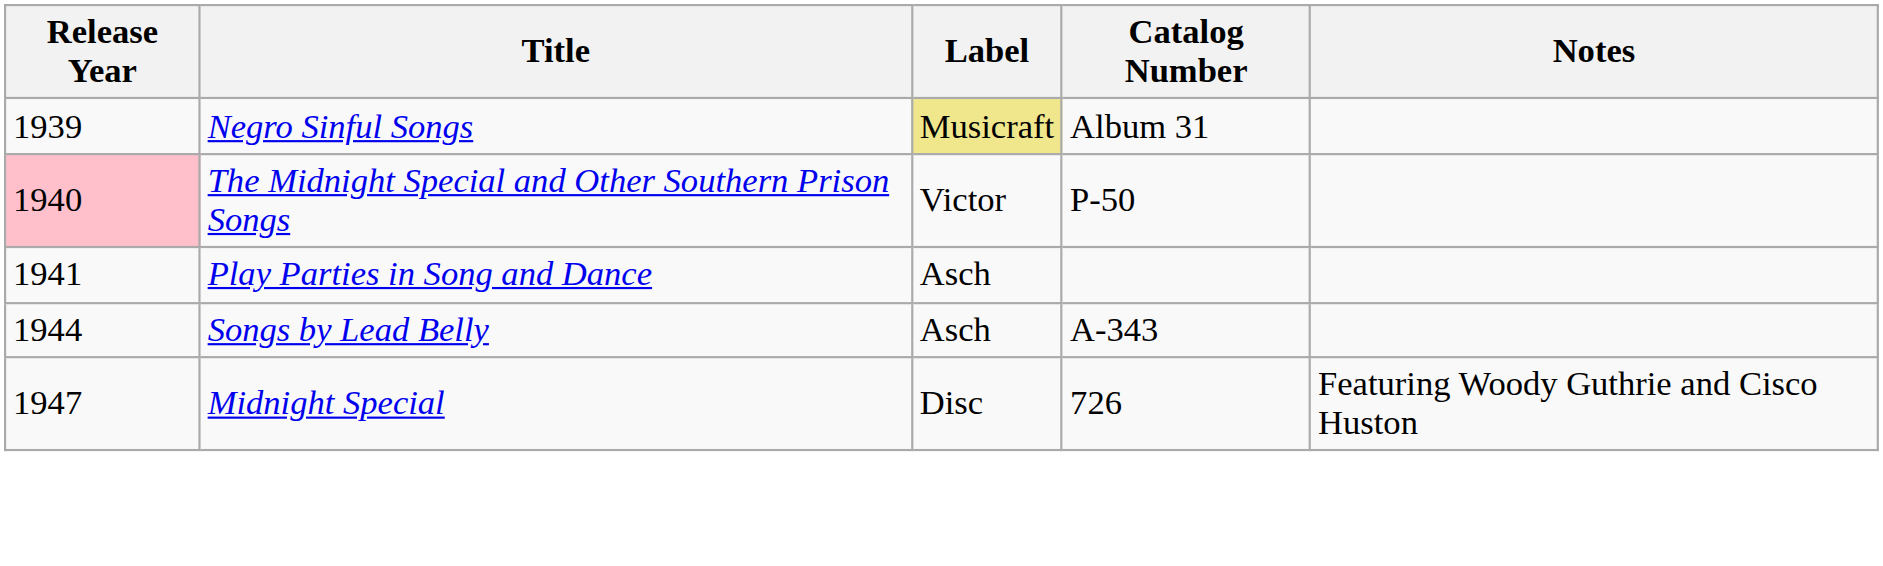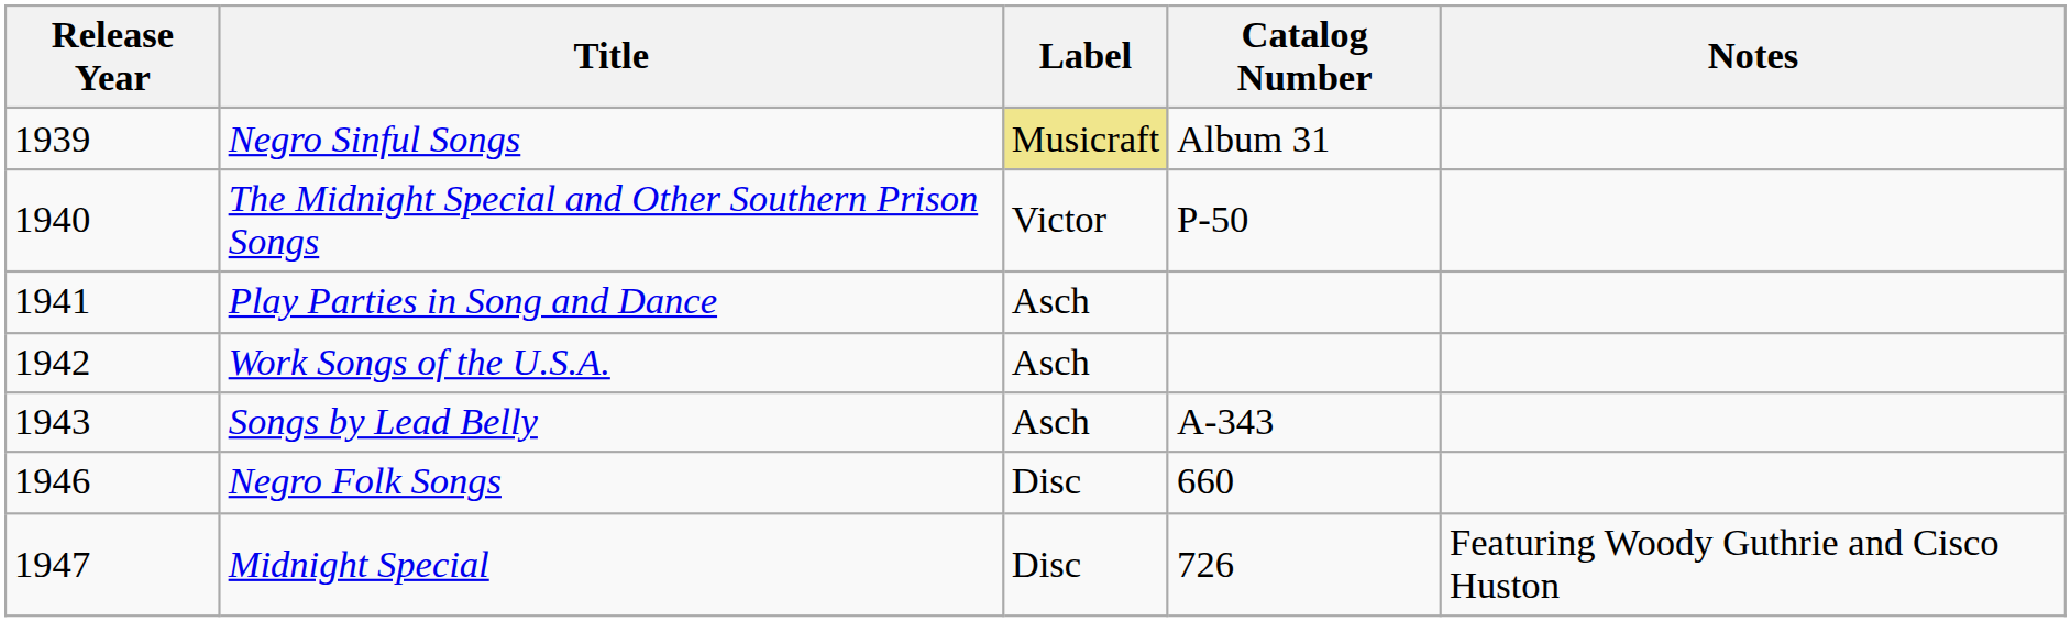 <table class="wikitable">
 <tr>
 <th>Release Year</th>
 <th>Title</th>
 <th>Label</th>
 <th>Catalog Number</th>
 <th>Notes</th>
 </tr>
 <tr>
 <td>1939</td>
 <td><em><a href='#'>Negro Sinful Songs</a></em></td>
 <td style="background: khaki;">Musicraft</td>
 <td>Album 31</td>
 <td></td>
 </tr>
 <tr>
-<td style="background: pink;">1940</td>
+<td>1940</td>
 <td><em><a href='#'>The Midnight Special and Other Southern Prison Songs</a></em></td>
 <td>Victor</td>
 <td>P-50</td>
 <td></td>
 </tr>
 <tr>
 <td>1941</td>
 <td><em><a href='#'>Play Parties in Song and Dance</a></em></td>
 <td>Asch</td>
 <td></td>
 <td></td>
 </tr>
 <tr>
-<td>1944</td>
+<td>1942</td>
+<td><em><a href='#'>Work Songs of the U.S.A.</a></em></td>
+<td>Asch</td>
+<td></td>
+<td></td>
+</tr>
+<tr>
+<td>1943</td>
 <td><em><a href='#'>Songs by Lead Belly</a></em></td>
 <td>Asch</td>
 <td>A-343</td>
+<td></td>
+</tr>
+<tr>
+<td>1946</td>
+<td><em><a href='#'>Negro Folk Songs</a></em></td>
+<td>Disc</td>
+<td>660</td>
 <td></td>
 </tr>
 <tr>
 <td>1947</td>
 <td><em><a href='#'>Midnight Special</a></em></td>
 <td>Disc</td>
 <td>726</td>
 <td>Featuring Woody Guthrie and Cisco Huston</td>
 </tr>
 </table>
